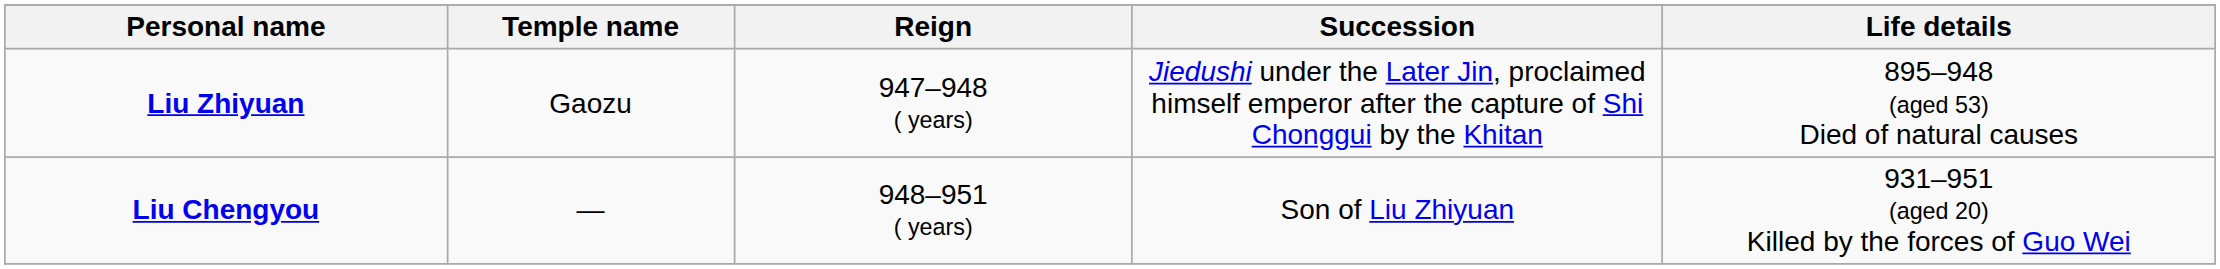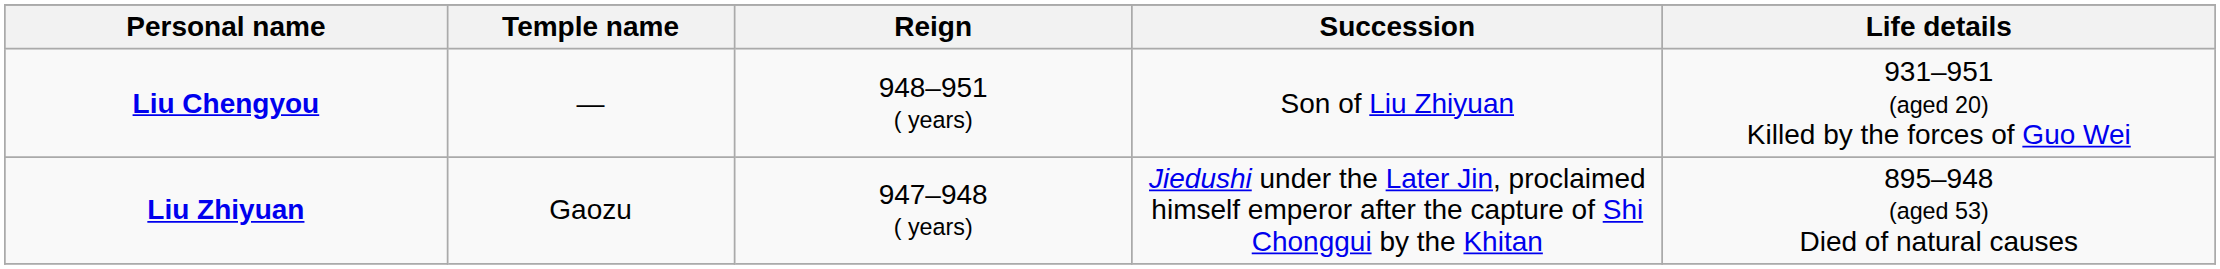 <table class="wikitable plainrowheaders" style="text-align:center; width:100%;">
 <tr>
 </tr>
 <tr>
 <th scope="col" width="20%">Personal name</th>
 <th scope="col" width="13%">Temple name</th>
 <th scope="col" width="18%">Reign</th>
 <th scope="col" width="24%">Succession</th>
 <th scope="col" width="25%">Life details</th>
 </tr>
 <tr>
+<td><strong><a href='#'>Liu Chengyou</a></strong><br></td>
+<td>—</td>
+<td>948–951<br><small>( years)</small><br><small></small></td>
+<td>Son of <a href='#'>Liu Zhiyuan</a></td>
+<td>931–951<br><small>(aged 20)</small><br>Killed by the forces of <a href='#'>Guo Wei</a></td>
+</tr>
+<tr>
 <td><strong><a href='#'>Liu Zhiyuan</a></strong><br></td>
 <td>Gaozu<br></td>
 <td>947–948<br><small>( years)</small><br><small></small></td>
 <td><em><a href='#'>Jiedushi</a></em> under the <a href='#'>Later Jin</a>, proclaimed himself emperor after the capture of <a href='#'>Shi Chonggui</a> by the <a href='#'>Khitan</a></td>
 <td>895–948<br><small>(aged 53)</small><br>Died of natural causes</td>
 </tr>
-<tr>
-<td><strong><a href='#'>Liu Chengyou</a></strong><br></td>
-<td>—</td>
-<td>948–951<br><small>( years)</small><br><small></small></td>
-<td>Son of <a href='#'>Liu Zhiyuan</a></td>
-<td>931–951<br><small>(aged 20)</small><br>Killed by the forces of <a href='#'>Guo Wei</a></td>
-</tr>
 </table>
